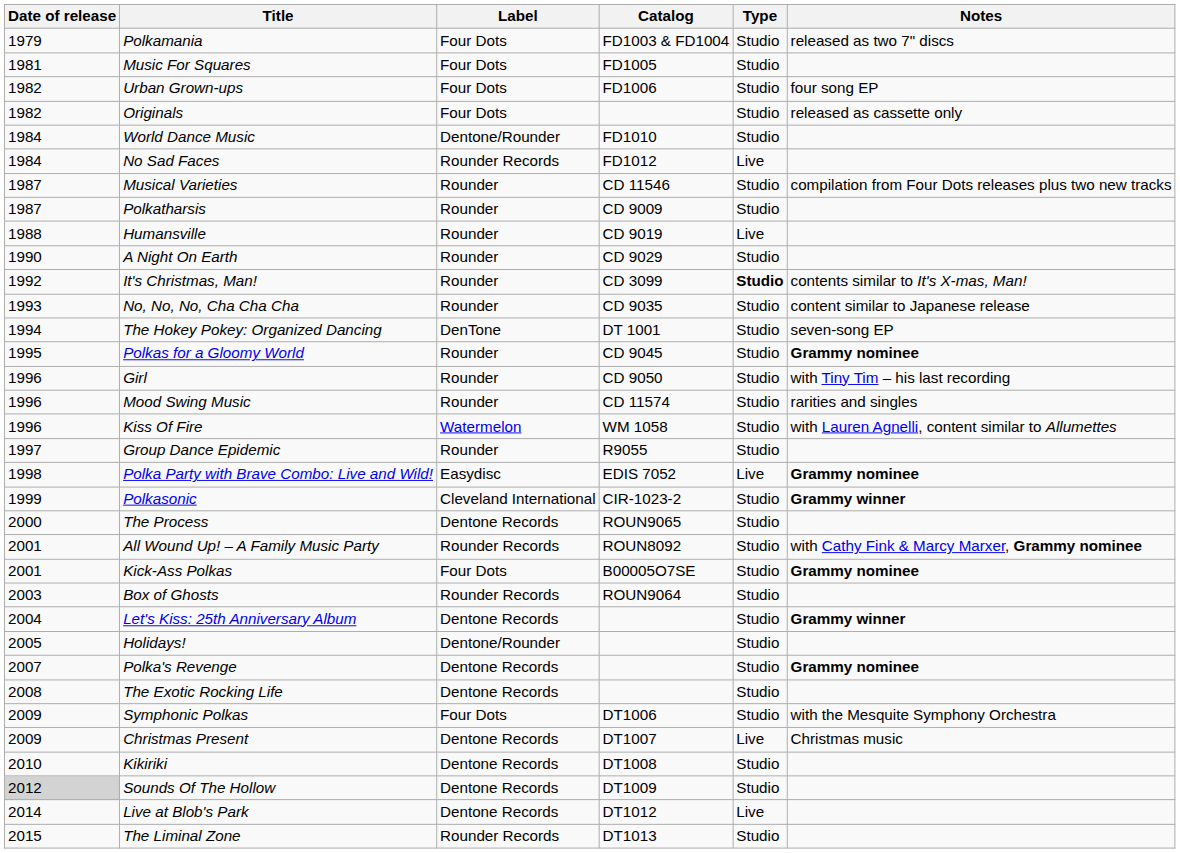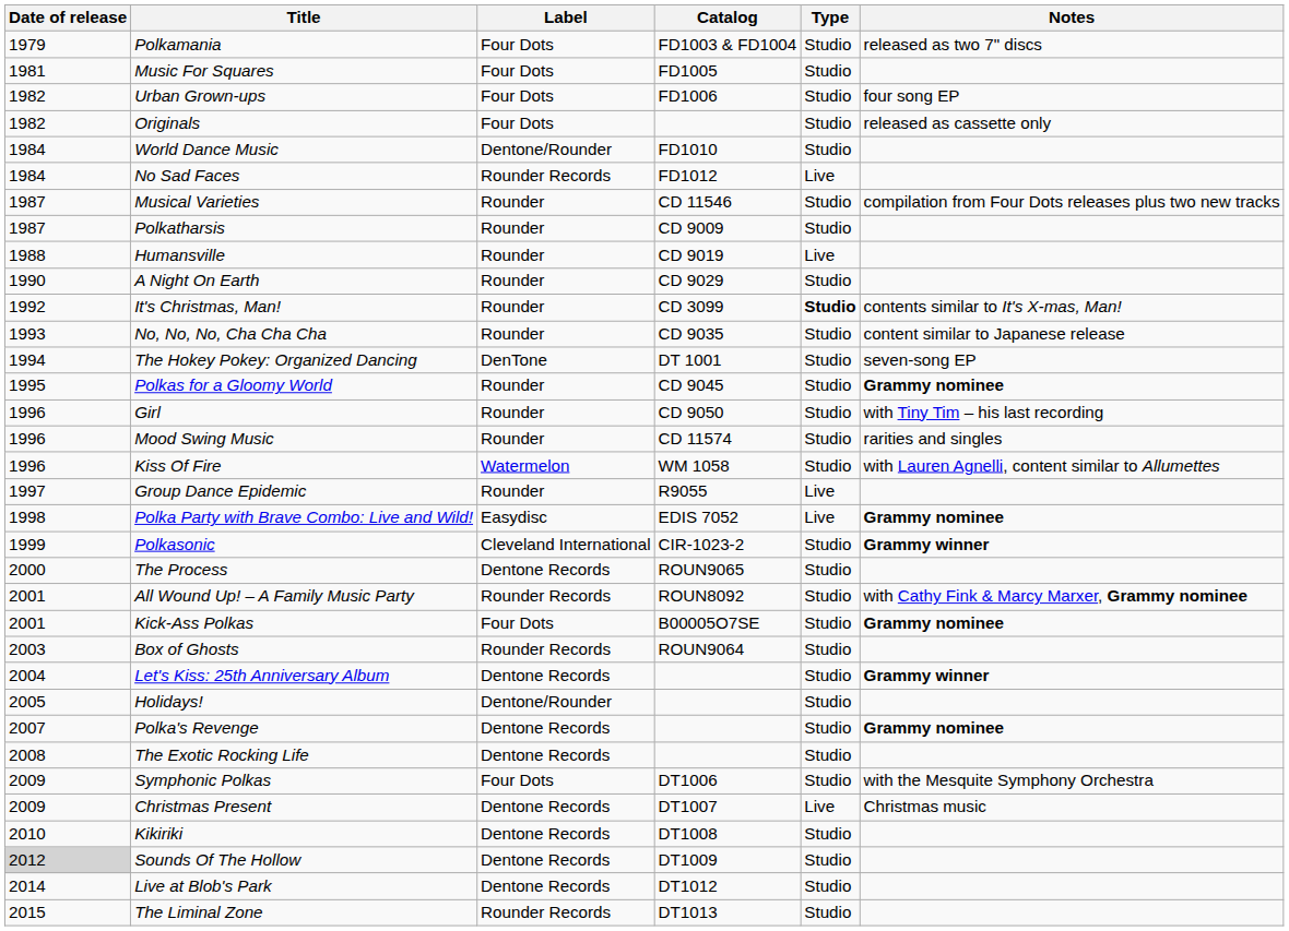 <table class="wikitable">
 <tr>
 <th>Date of release</th>
 <th>Title</th>
 <th>Label</th>
 <th>Catalog</th>
 <th>Type</th>
 <th>Notes</th>
 </tr>
 <tr>
 <td>1979</td>
 <td><em>Polkamania</em></td>
 <td>Four Dots</td>
 <td>FD1003 & FD1004</td>
 <td>Studio</td>
 <td>released as two 7" discs</td>
 </tr>
 <tr>
 <td>1981</td>
 <td><em>Music For Squares</em></td>
 <td>Four Dots</td>
 <td>FD1005</td>
 <td>Studio</td>
 <td></td>
 </tr>
 <tr>
 <td>1982</td>
 <td><em>Urban Grown-ups</em></td>
 <td>Four Dots</td>
 <td>FD1006</td>
 <td>Studio</td>
 <td>four song EP</td>
 </tr>
 <tr>
 <td>1982</td>
 <td><em>Originals</em></td>
 <td>Four Dots</td>
 <td></td>
 <td>Studio</td>
 <td>released as cassette only</td>
 </tr>
 <tr>
 <td>1984</td>
 <td><em>World Dance Music</em></td>
 <td>Dentone/Rounder</td>
 <td>FD1010</td>
 <td>Studio</td>
 <td></td>
 </tr>
 <tr>
 <td>1984</td>
 <td><em>No Sad Faces</em></td>
 <td>Rounder Records</td>
 <td>FD1012</td>
 <td>Live</td>
 <td></td>
 </tr>
 <tr>
 <td>1987</td>
 <td><em>Musical Varieties</em></td>
 <td>Rounder</td>
 <td>CD 11546</td>
 <td>Studio</td>
 <td>compilation from Four Dots releases plus two new tracks</td>
 </tr>
 <tr>
 <td>1987</td>
 <td><em>Polkatharsis</em></td>
 <td>Rounder</td>
 <td>CD 9009</td>
 <td>Studio</td>
 <td></td>
 </tr>
 <tr>
 <td>1988</td>
 <td><em>Humansville</em></td>
 <td>Rounder</td>
 <td>CD 9019</td>
 <td>Live</td>
 <td></td>
 </tr>
 <tr>
 <td>1990</td>
 <td><em>A Night On Earth</em></td>
 <td>Rounder</td>
 <td>CD 9029</td>
 <td>Studio</td>
 <td></td>
 </tr>
 <tr>
 <td>1992</td>
 <td><em>It's Christmas, Man!</em></td>
 <td>Rounder</td>
 <td>CD 3099</td>
 <td><strong>Studio</strong></td>
 <td>contents similar to <em>It's X-mas, Man!</em></td>
 </tr>
 <tr>
 <td>1993</td>
 <td><em>No, No, No, Cha Cha Cha</em></td>
 <td>Rounder</td>
 <td>CD 9035</td>
 <td>Studio</td>
 <td>content similar to Japanese release</td>
 </tr>
 <tr>
 <td>1994</td>
 <td><em>The Hokey Pokey: Organized Dancing </em></td>
 <td>DenTone</td>
 <td>DT 1001</td>
 <td>Studio</td>
 <td>seven-song EP</td>
 </tr>
 <tr>
 <td>1995</td>
 <td><em><a href='#'>Polkas for a Gloomy World</a></em></td>
 <td>Rounder</td>
 <td>CD 9045</td>
 <td>Studio</td>
 <td><strong>Grammy nominee</strong></td>
 </tr>
 <tr>
 <td>1996</td>
 <td><em>Girl</em></td>
 <td>Rounder</td>
 <td>CD 9050</td>
 <td>Studio</td>
 <td>with <a href='#'>Tiny Tim</a> – his last recording</td>
 </tr>
 <tr>
 <td>1996</td>
 <td><em>Mood Swing Music</em></td>
 <td>Rounder</td>
 <td>CD 11574</td>
 <td>Studio</td>
 <td>rarities and singles</td>
 </tr>
 <tr>
 <td>1996</td>
 <td><em>Kiss Of Fire</em></td>
 <td><a href='#'>Watermelon</a></td>
 <td>WM 1058</td>
 <td>Studio</td>
 <td>with <a href='#'>Lauren Agnelli</a>, content similar to <em>Allumettes</em></td>
 </tr>
 <tr>
 <td>1997</td>
 <td><em>Group Dance Epidemic</em></td>
 <td>Rounder</td>
 <td>R9055</td>
-<td>Studio</td>
+<td>Live</td>
 <td></td>
 </tr>
 <tr>
 <td>1998</td>
 <td><em><a href='#'>Polka Party with Brave Combo: Live and Wild!</a></em></td>
 <td>Easydisc</td>
 <td>EDIS 7052</td>
 <td>Live</td>
 <td><strong>Grammy nominee</strong></td>
 </tr>
 <tr>
 <td>1999</td>
 <td><em><a href='#'>Polkasonic</a></em></td>
 <td>Cleveland International</td>
 <td>CIR-1023-2</td>
 <td>Studio</td>
 <td><strong>Grammy winner</strong></td>
 </tr>
 <tr>
 <td>2000</td>
 <td><em>The Process</em></td>
 <td>Dentone Records</td>
 <td>ROUN9065</td>
 <td>Studio</td>
 <td></td>
 </tr>
 <tr>
 <td>2001</td>
 <td><em>All Wound Up! – A Family Music Party</em></td>
 <td>Rounder Records</td>
 <td>ROUN8092</td>
 <td>Studio</td>
 <td>with <a href='#'>Cathy Fink & Marcy Marxer</a>, <strong>Grammy nominee</strong></td>
 </tr>
 <tr>
 <td>2001</td>
 <td><em>Kick-Ass Polkas</em></td>
 <td>Four Dots</td>
 <td>B00005O7SE</td>
 <td>Studio</td>
 <td><strong>Grammy nominee</strong></td>
 </tr>
 <tr>
 <td>2003</td>
 <td><em>Box of Ghosts</em></td>
 <td>Rounder Records</td>
 <td>ROUN9064</td>
 <td>Studio</td>
 <td></td>
 </tr>
 <tr>
 <td>2004</td>
 <td><em><a href='#'>Let's Kiss: 25th Anniversary Album</a></em></td>
 <td>Dentone Records</td>
 <td></td>
 <td>Studio</td>
 <td><strong>Grammy winner</strong></td>
 </tr>
 <tr>
 <td>2005</td>
 <td><em>Holidays!</em></td>
 <td>Dentone/Rounder</td>
 <td></td>
 <td>Studio</td>
 <td></td>
 </tr>
 <tr>
 <td>2007</td>
 <td><em>Polka's Revenge</em></td>
 <td>Dentone Records</td>
 <td></td>
 <td>Studio</td>
 <td><strong>Grammy nominee</strong></td>
 </tr>
 <tr>
 <td>2008</td>
 <td><em>The Exotic Rocking Life</em></td>
 <td>Dentone Records</td>
 <td></td>
 <td>Studio</td>
 <td></td>
 </tr>
 <tr>
 <td>2009</td>
 <td><em>Symphonic Polkas</em></td>
 <td>Four Dots</td>
 <td>DT1006</td>
 <td>Studio</td>
 <td>with the Mesquite Symphony Orchestra</td>
 </tr>
 <tr>
 <td>2009</td>
 <td><em>Christmas Present</em></td>
 <td>Dentone Records</td>
 <td>DT1007</td>
 <td>Live</td>
 <td>Christmas music</td>
 </tr>
 <tr>
 <td>2010</td>
 <td><em>Kikiriki</em></td>
 <td>Dentone Records</td>
 <td>DT1008</td>
 <td>Studio</td>
 <td></td>
 </tr>
 <tr>
 <td style="background: lightgrey;">2012</td>
 <td><em>Sounds Of The Hollow</em></td>
 <td>Dentone Records</td>
 <td>DT1009</td>
 <td>Studio</td>
 <td></td>
 </tr>
 <tr>
 <td>2014</td>
 <td><em>Live at Blob's Park</em></td>
 <td>Dentone Records</td>
 <td>DT1012</td>
-<td>Live</td>
+<td>Studio</td>
 <td></td>
 </tr>
 <tr>
 <td>2015</td>
 <td><em>The Liminal Zone</em></td>
 <td>Rounder Records</td>
 <td>DT1013</td>
 <td>Studio</td>
 <td></td>
 </tr>
 </table>
